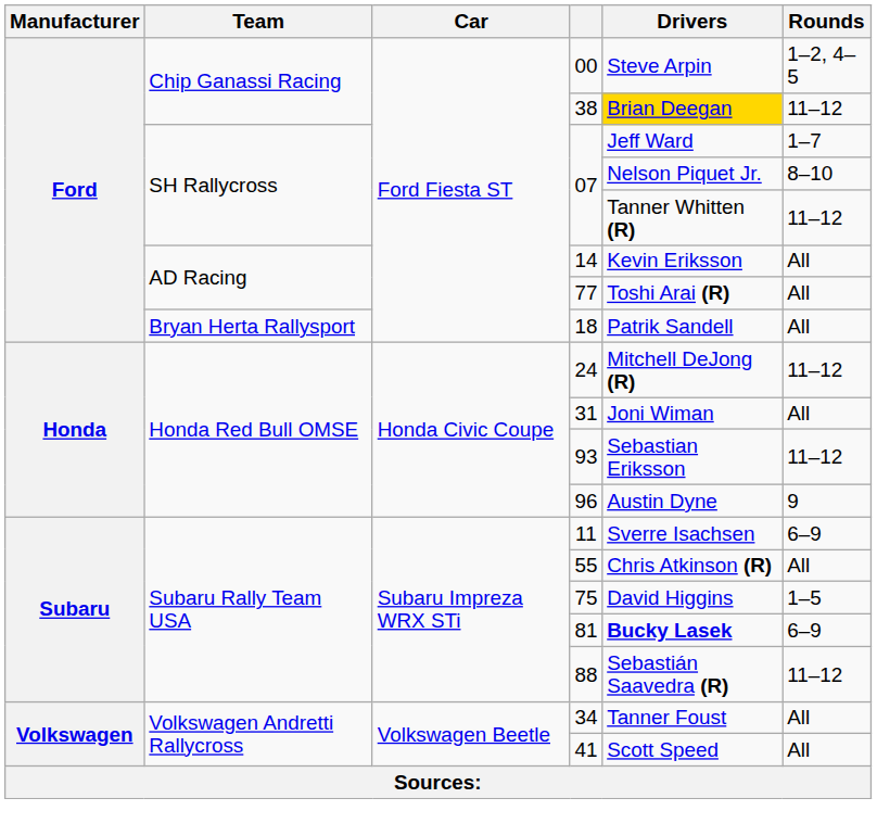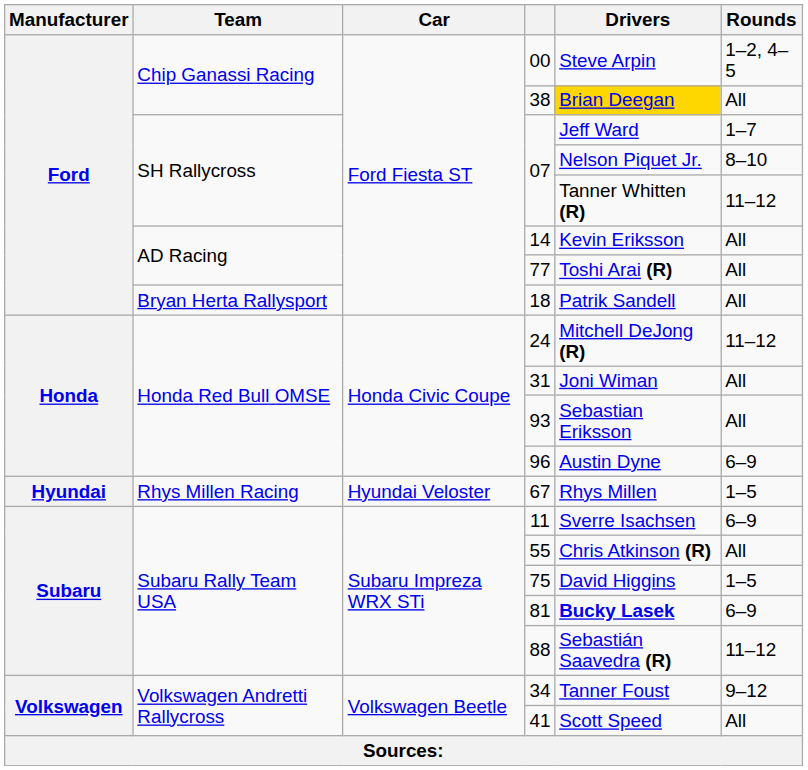 <table class="wikitable" style="font-size: 90%">
 <tr>
 <th>Manufacturer</th>
 <th>Team</th>
 <th>Car</th>
 <th></th>
 <th>Drivers</th>
 <th>Rounds</th>
 </tr>
 <tr>
 <th rowspan=8> <a href='#'>Ford</a></th>
 <td rowspan=2> <a href='#'>Chip Ganassi Racing</a></td>
 <td rowspan=8><a href='#'>Ford Fiesta ST</a></td>
 <td align=center>00</td>
 <td> <a href='#'>Steve Arpin</a></td>
 <td>1–2, 4–5</td>
 </tr>
 <tr>
 <td align=center>38</td>
 <td style="background: gold;"> <a href='#'>Brian Deegan</a></td>
-<td>11–12</td>
+<td>All</td>
 </tr>
 <tr>
 <td rowspan=3> SH Rallycross</td>
 <td rowspan=3 align=center>07</td>
 <td> <a href='#'>Jeff Ward</a></td>
 <td>1–7</td>
 </tr>
 <tr>
 <td> <a href='#'>Nelson Piquet Jr.</a></td>
 <td>8–10</td>
 </tr>
 <tr>
 <td> Tanner Whitten <strong>(R)</strong></td>
 <td>11–12</td>
 </tr>
 <tr>
 <td rowspan=2> AD Racing</td>
 <td align=center>14</td>
 <td> <a href='#'>Kevin Eriksson</a></td>
 <td>All</td>
 </tr>
 <tr>
 <td align=center>77</td>
 <td> <a href='#'>Toshi Arai</a> <strong>(R)</strong></td>
 <td>All</td>
 </tr>
 <tr>
 <td> <a href='#'>Bryan Herta Rallysport</a></td>
 <td align=center>18</td>
 <td> <a href='#'>Patrik Sandell</a></td>
 <td>All</td>
 </tr>
 <tr>
 <th rowspan=4> <a href='#'>Honda</a></th>
 <td rowspan=4> <a href='#'>Honda Red Bull OMSE</a></td>
 <td rowspan=4><a href='#'>Honda Civic Coupe</a></td>
 <td align=center>24</td>
 <td> <a href='#'>Mitchell DeJong</a> <strong>(R)</strong></td>
 <td>11–12</td>
 </tr>
 <tr>
 <td align=center>31</td>
 <td> <a href='#'>Joni Wiman</a></td>
 <td>All</td>
 </tr>
 <tr>
 <td align=center>93</td>
 <td> <a href='#'>Sebastian Eriksson</a></td>
-<td>11–12</td>
+<td>All</td>
 </tr>
 <tr>
 <td align=center>96</td>
 <td> <a href='#'>Austin Dyne</a></td>
-<td>9</td>
+<td>6–9</td>
+</tr>
+<tr>
+<th> <a href='#'>Hyundai</a></th>
+<td> <a href='#'>Rhys Millen Racing</a></td>
+<td><a href='#'>Hyundai Veloster</a></td>
+<td align=center>67</td>
+<td> <a href='#'>Rhys Millen</a></td>
+<td>1–5</td>
 </tr>
 <tr>
 <th rowspan=5> <a href='#'>Subaru</a></th>
 <td rowspan=5> <a href='#'>Subaru Rally Team USA</a></td>
 <td rowspan=5><a href='#'>Subaru Impreza WRX STi</a></td>
 <td align=center>11</td>
 <td> <a href='#'>Sverre Isachsen</a></td>
 <td>6–9</td>
 </tr>
 <tr>
 <td align=center>55</td>
 <td> <a href='#'>Chris Atkinson</a> <strong>(R)</strong></td>
 <td>All</td>
 </tr>
 <tr>
 <td align=center>75</td>
 <td> <a href='#'>David Higgins</a></td>
 <td>1–5</td>
 </tr>
 <tr>
 <td align=center>81</td>
 <td><strong> <a href='#'>Bucky Lasek</a></strong></td>
 <td>6–9</td>
 </tr>
 <tr>
 <td align=center>88</td>
 <td> <a href='#'>Sebastián Saavedra</a> <strong>(R)</strong></td>
 <td>11–12</td>
 </tr>
 <tr>
 <th rowspan=2> <a href='#'>Volkswagen</a></th>
 <td rowspan=2> <a href='#'>Volkswagen Andretti Rallycross</a></td>
 <td rowspan=2><a href='#'>Volkswagen Beetle</a></td>
 <td align=center>34</td>
 <td> <a href='#'>Tanner Foust</a></td>
-<td>All</td>
+<td>9–12</td>
 </tr>
 <tr>
 <td align=center>41</td>
 <td> <a href='#'>Scott Speed</a></td>
 <td>All</td>
 </tr>
 <tr>
 <th colspan=6>Sources:</th>
 </tr>
 </table>
